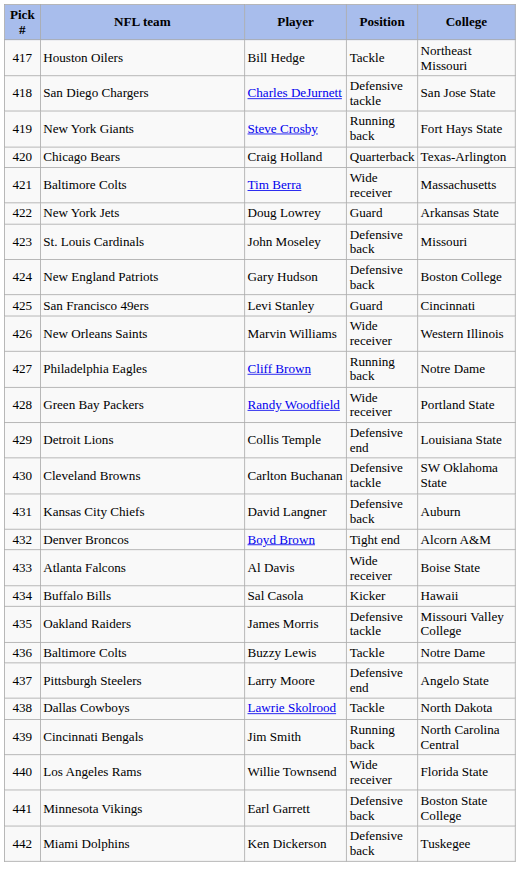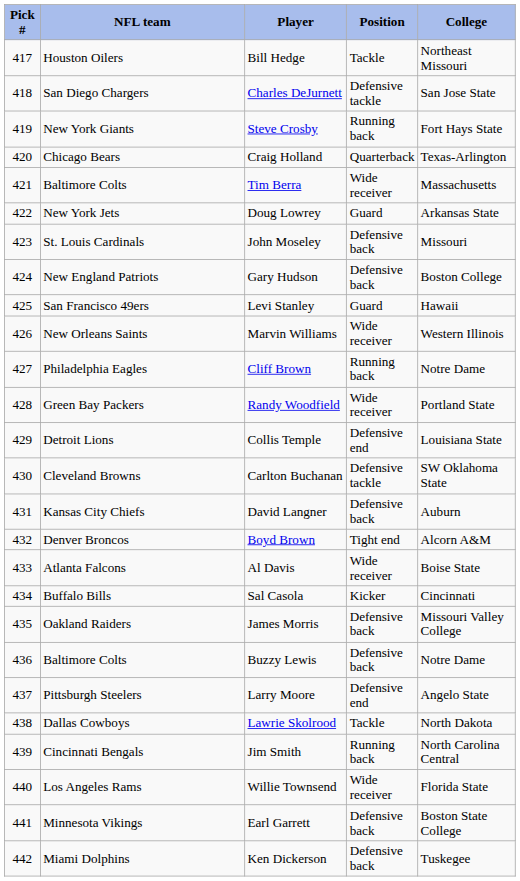 <table class="wikitable sortable sortable" style="width: 100%">
 <tr>
 <th style="background:#A8BDEC;" width=7%>Pick #</th>
 <th width=40% style="background:#A8BDEC;">NFL team</th>
 <th width=20% style="background:#A8BDEC;">Player</th>
 <th width=13% style="background:#A8BDEC;">Position</th>
 <th style="background:#A8BDEC;">College</th>
 </tr>
 <tr>
 <td align=center>417</td>
 <td>Houston Oilers</td>
 <td>Bill Hedge</td>
 <td>Tackle</td>
 <td>Northeast Missouri</td>
 </tr>
 <tr>
 <td align=center>418</td>
 <td>San Diego Chargers</td>
 <td><a href='#'>Charles DeJurnett</a></td>
 <td>Defensive tackle</td>
 <td>San Jose State</td>
 </tr>
 <tr>
 <td align=center>419</td>
 <td>New York Giants</td>
 <td><a href='#'>Steve Crosby</a></td>
 <td>Running back</td>
 <td>Fort Hays State</td>
 </tr>
 <tr>
 <td align=center>420</td>
 <td>Chicago Bears</td>
 <td>Craig Holland</td>
 <td>Quarterback</td>
 <td>Texas-Arlington</td>
 </tr>
 <tr>
 <td align=center>421</td>
 <td>Baltimore Colts</td>
 <td><a href='#'>Tim Berra</a></td>
 <td>Wide receiver</td>
 <td>Massachusetts</td>
 </tr>
 <tr>
 <td align=center>422</td>
 <td>New York Jets</td>
 <td>Doug Lowrey</td>
 <td>Guard</td>
 <td>Arkansas State</td>
 </tr>
 <tr>
 <td align=center>423</td>
 <td>St. Louis Cardinals</td>
 <td>John Moseley</td>
 <td>Defensive back</td>
 <td>Missouri</td>
 </tr>
 <tr>
 <td align=center>424</td>
 <td>New England Patriots</td>
 <td>Gary Hudson</td>
 <td>Defensive back</td>
 <td>Boston College</td>
 </tr>
 <tr>
 <td align=center>425</td>
 <td>San Francisco 49ers</td>
 <td>Levi Stanley</td>
 <td>Guard</td>
-<td>Cincinnati</td>
+<td>Hawaii</td>
 </tr>
 <tr>
 <td align=center>426</td>
 <td>New Orleans Saints</td>
 <td>Marvin Williams</td>
 <td>Wide receiver</td>
 <td>Western Illinois</td>
 </tr>
 <tr>
 <td align=center>427</td>
 <td>Philadelphia Eagles</td>
 <td><a href='#'>Cliff Brown</a></td>
 <td>Running back</td>
 <td>Notre Dame</td>
 </tr>
 <tr>
 <td align=center>428</td>
 <td>Green Bay Packers</td>
 <td><a href='#'>Randy Woodfield</a></td>
 <td>Wide receiver</td>
 <td>Portland State</td>
 </tr>
 <tr>
 <td align=center>429</td>
 <td>Detroit Lions</td>
 <td>Collis Temple</td>
 <td>Defensive end</td>
 <td>Louisiana State</td>
 </tr>
 <tr>
 <td align=center>430</td>
 <td>Cleveland Browns</td>
 <td>Carlton Buchanan</td>
 <td>Defensive tackle</td>
 <td>SW Oklahoma State</td>
 </tr>
 <tr>
 <td align=center>431</td>
 <td>Kansas City Chiefs</td>
 <td>David Langner</td>
 <td>Defensive back</td>
 <td>Auburn</td>
 </tr>
 <tr>
 <td align=center>432</td>
 <td>Denver Broncos</td>
 <td><a href='#'>Boyd Brown</a></td>
 <td>Tight end</td>
 <td>Alcorn A&M</td>
 </tr>
 <tr>
 <td align=center>433</td>
 <td>Atlanta Falcons</td>
 <td>Al Davis</td>
 <td>Wide receiver</td>
 <td>Boise State</td>
 </tr>
 <tr>
 <td align=center>434</td>
 <td>Buffalo Bills</td>
 <td>Sal Casola</td>
 <td>Kicker</td>
-<td>Hawaii</td>
+<td>Cincinnati</td>
 </tr>
 <tr>
 <td align=center>435</td>
 <td>Oakland Raiders</td>
 <td>James Morris</td>
-<td>Defensive tackle</td>
+<td>Defensive back</td>
 <td>Missouri Valley College</td>
 </tr>
 <tr>
 <td align=center>436</td>
 <td>Baltimore Colts</td>
 <td>Buzzy Lewis</td>
-<td>Tackle</td>
+<td>Defensive back</td>
 <td>Notre Dame</td>
 </tr>
 <tr>
 <td align=center>437</td>
 <td>Pittsburgh Steelers</td>
 <td>Larry Moore</td>
 <td>Defensive end</td>
 <td>Angelo State</td>
 </tr>
 <tr>
 <td align=center>438</td>
 <td>Dallas Cowboys</td>
 <td><a href='#'>Lawrie Skolrood</a></td>
 <td>Tackle</td>
 <td>North Dakota</td>
 </tr>
 <tr>
 <td align=center>439</td>
 <td>Cincinnati Bengals</td>
 <td>Jim Smith</td>
 <td>Running back</td>
 <td>North Carolina Central</td>
 </tr>
 <tr>
 <td align=center>440</td>
 <td>Los Angeles Rams</td>
 <td>Willie Townsend</td>
 <td>Wide receiver</td>
 <td>Florida State</td>
 </tr>
 <tr>
 <td align=center>441</td>
 <td>Minnesota Vikings</td>
 <td>Earl Garrett</td>
 <td>Defensive back</td>
 <td>Boston State College</td>
 </tr>
 <tr>
 <td align=center>442 </td>
 <td>Miami Dolphins</td>
 <td>Ken Dickerson</td>
 <td>Defensive back</td>
 <td>Tuskegee</td>
 </tr>
 </table>
